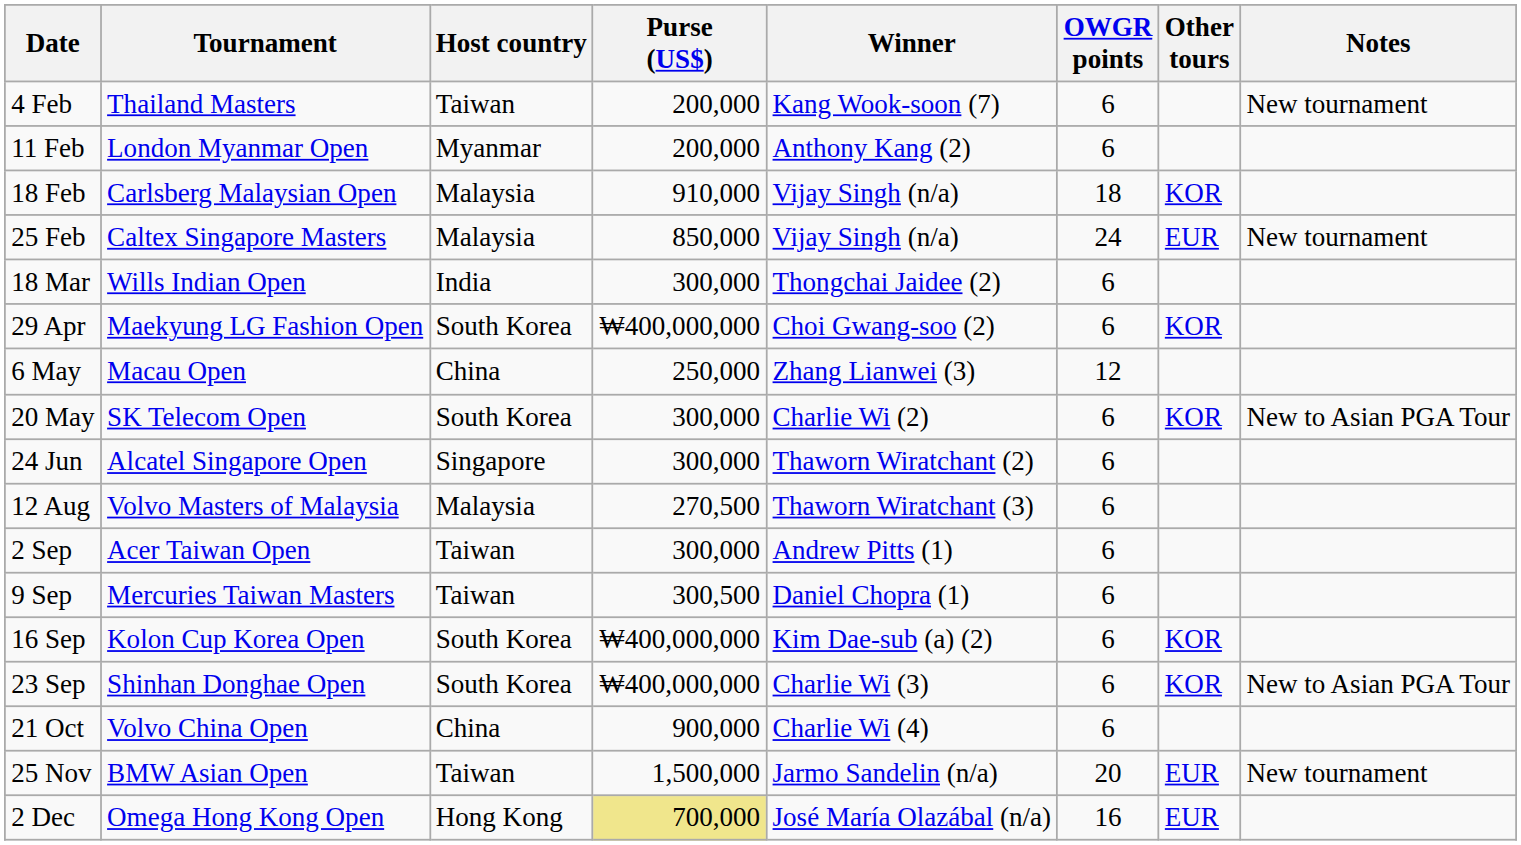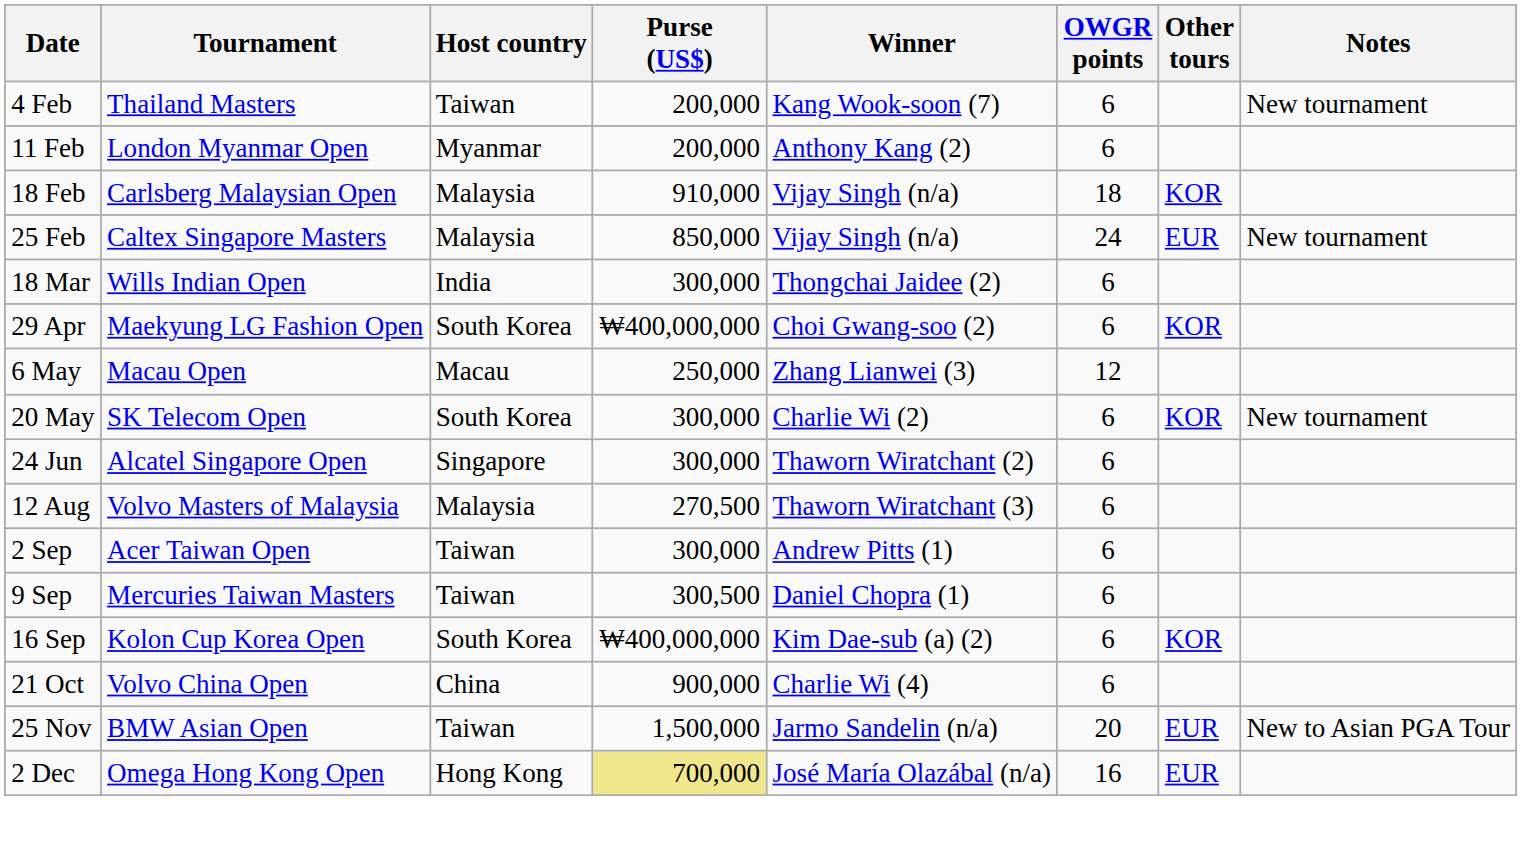 <table class="wikitable" style="font-size:95%">
 <tr>
 <th>Date</th>
 <th>Tournament</th>
 <th>Host country</th>
 <th>Purse<br>(<a href='#'>US$</a>)</th>
 <th>Winner</th>
 <th><a href='#'>OWGR</a><br>points</th>
 <th>Other<br>tours</th>
 <th>Notes</th>
 </tr>
 <tr>
 <td>4 Feb</td>
 <td><a href='#'>Thailand Masters</a></td>
 <td>Taiwan</td>
 <td align=right>200,000</td>
 <td> <a href='#'>Kang Wook-soon</a> (7)</td>
 <td align=center>6</td>
 <td></td>
 <td>New tournament</td>
 </tr>
 <tr>
 <td>11 Feb</td>
 <td><a href='#'>London Myanmar Open</a></td>
 <td>Myanmar</td>
 <td align=right>200,000</td>
 <td> <a href='#'>Anthony Kang</a> (2)</td>
 <td align=center>6</td>
 <td></td>
 <td></td>
 </tr>
 <tr>
 <td>18 Feb</td>
 <td><a href='#'>Carlsberg Malaysian Open</a></td>
 <td>Malaysia</td>
 <td align=right>910,000</td>
 <td> <a href='#'>Vijay Singh</a> (n/a)</td>
 <td align=center>18</td>
 <td><a href='#'>KOR</a></td>
 <td></td>
 </tr>
 <tr>
 <td>25 Feb</td>
 <td><a href='#'>Caltex Singapore Masters</a></td>
 <td>Malaysia</td>
 <td align=right>850,000</td>
 <td> <a href='#'>Vijay Singh</a> (n/a)</td>
 <td align=center>24</td>
 <td><a href='#'>EUR</a></td>
 <td>New tournament</td>
 </tr>
 <tr>
 <td>18 Mar</td>
 <td><a href='#'>Wills Indian Open</a></td>
 <td>India</td>
 <td align=right>300,000</td>
 <td> <a href='#'>Thongchai Jaidee</a> (2)</td>
 <td align=center>6</td>
 <td></td>
 <td></td>
 </tr>
 <tr>
 <td>29 Apr</td>
 <td><a href='#'>Maekyung LG Fashion Open</a></td>
 <td>South Korea</td>
 <td align=right>₩400,000,000</td>
 <td> <a href='#'>Choi Gwang-soo</a> (2)</td>
 <td align=center>6</td>
 <td><a href='#'>KOR</a></td>
 <td></td>
 </tr>
 <tr>
 <td>6 May</td>
 <td><a href='#'>Macau Open</a></td>
-<td>China</td>
+<td>Macau</td>
 <td align=right>250,000</td>
 <td> <a href='#'>Zhang Lianwei</a> (3)</td>
 <td align=center>12</td>
 <td></td>
 <td></td>
 </tr>
 <tr>
 <td>20 May</td>
 <td><a href='#'>SK Telecom Open</a></td>
 <td>South Korea</td>
 <td align=right>300,000</td>
 <td> <a href='#'>Charlie Wi</a> (2)</td>
 <td align=center>6</td>
 <td><a href='#'>KOR</a></td>
-<td>New to Asian PGA Tour</td>
+<td>New tournament</td>
 </tr>
 <tr>
 <td>24 Jun</td>
 <td><a href='#'>Alcatel Singapore Open</a></td>
 <td>Singapore</td>
 <td align=right>300,000</td>
 <td> <a href='#'>Thaworn Wiratchant</a> (2)</td>
 <td align=center>6</td>
 <td></td>
 <td></td>
 </tr>
 <tr>
 <td>12 Aug</td>
 <td><a href='#'>Volvo Masters of Malaysia</a></td>
 <td>Malaysia</td>
 <td align=right>270,500</td>
 <td> <a href='#'>Thaworn Wiratchant</a> (3)</td>
 <td align=center>6</td>
 <td></td>
 <td></td>
 </tr>
 <tr>
 <td>2 Sep</td>
 <td><a href='#'>Acer Taiwan Open</a></td>
 <td>Taiwan</td>
 <td align=right>300,000</td>
 <td> <a href='#'>Andrew Pitts</a> (1)</td>
 <td align=center>6</td>
 <td></td>
 <td></td>
 </tr>
 <tr>
 <td>9 Sep</td>
 <td><a href='#'>Mercuries Taiwan Masters</a></td>
 <td>Taiwan</td>
 <td align=right>300,500</td>
 <td> <a href='#'>Daniel Chopra</a> (1)</td>
 <td align=center>6</td>
 <td></td>
 <td></td>
 </tr>
 <tr>
 <td>16 Sep</td>
 <td><a href='#'>Kolon Cup Korea Open</a></td>
 <td>South Korea</td>
 <td align=right>₩400,000,000</td>
 <td> <a href='#'>Kim Dae-sub</a> (a) (2)</td>
 <td align=center>6</td>
 <td><a href='#'>KOR</a></td>
 <td></td>
 </tr>
 <tr>
-<td>23 Sep</td>
-<td><a href='#'>Shinhan Donghae Open</a></td>
-<td>South Korea</td>
-<td align=right>₩400,000,000</td>
-<td> <a href='#'>Charlie Wi</a> (3)</td>
-<td align=center>6</td>
-<td><a href='#'>KOR</a></td>
-<td>New to Asian PGA Tour</td>
-</tr>
-<tr>
 <td>21 Oct</td>
 <td><a href='#'>Volvo China Open</a></td>
 <td>China</td>
 <td align=right>900,000</td>
 <td> <a href='#'>Charlie Wi</a> (4)</td>
 <td align=center>6</td>
 <td></td>
 <td></td>
 </tr>
 <tr>
 <td>25 Nov</td>
 <td><a href='#'>BMW Asian Open</a></td>
 <td>Taiwan</td>
 <td align=right>1,500,000</td>
 <td> <a href='#'>Jarmo Sandelin</a> (n/a)</td>
 <td align=center>20</td>
 <td><a href='#'>EUR</a></td>
-<td>New tournament</td>
+<td>New to Asian PGA Tour</td>
 </tr>
 <tr>
 <td>2 Dec</td>
 <td><a href='#'>Omega Hong Kong Open</a></td>
 <td>Hong Kong</td>
 <td align=right style="background: khaki;">700,000</td>
 <td> <a href='#'>José María Olazábal</a> (n/a)</td>
 <td align=center>16</td>
 <td><a href='#'>EUR</a></td>
 <td></td>
 </tr>
 </table>
